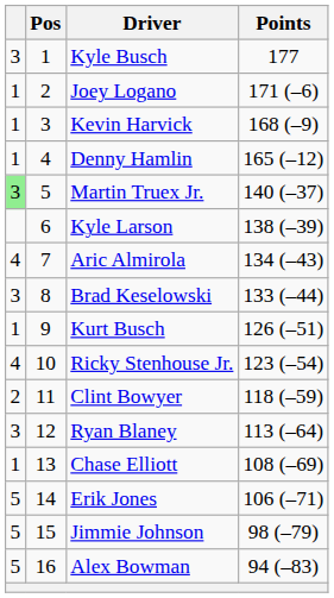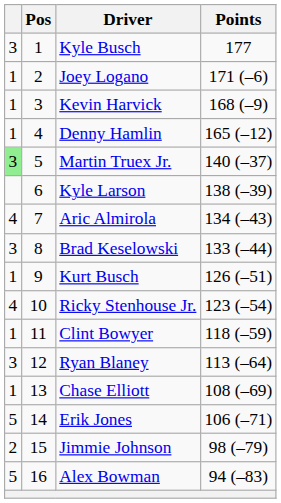 <table class="wikitable" style="font-size: 95%">
 <tr>
 <th></th>
 <th>Pos</th>
 <th>Driver</th>
 <th>Points</th>
 </tr>
 <tr>
 <td align="left"> 3</td>
 <td style="text-align:center;">1</td>
 <td><a href='#'>Kyle Busch</a></td>
 <td style="text-align:center;">177</td>
 </tr>
 <tr>
 <td align="left"> 1</td>
 <td style="text-align:center;">2</td>
 <td><a href='#'>Joey Logano</a></td>
 <td style="text-align:center;">171 (–6)</td>
 </tr>
 <tr>
 <td align="left"> 1</td>
 <td style="text-align:center;">3</td>
 <td><a href='#'>Kevin Harvick</a></td>
 <td style="text-align:center;">168 (–9)</td>
 </tr>
 <tr>
 <td align="left"> 1</td>
 <td style="text-align:center;">4</td>
 <td><a href='#'>Denny Hamlin</a></td>
 <td style="text-align:center;">165 (–12)</td>
 </tr>
 <tr>
 <td align="left" style="background: lightgreen;"> 3</td>
 <td style="text-align:center;">5</td>
 <td><a href='#'>Martin Truex Jr.</a></td>
 <td style="text-align:center;">140 (–37)</td>
 </tr>
 <tr>
 <td align="left"></td>
 <td style="text-align:center;">6</td>
 <td><a href='#'>Kyle Larson</a></td>
 <td style="text-align:center;">138 (–39)</td>
 </tr>
 <tr>
 <td align="left"> 4</td>
 <td style="text-align:center;">7</td>
 <td><a href='#'>Aric Almirola</a></td>
 <td style="text-align:center;">134 (–43)</td>
 </tr>
 <tr>
 <td align="left"> 3</td>
 <td style="text-align:center;">8</td>
 <td><a href='#'>Brad Keselowski</a></td>
 <td style="text-align:center;">133 (–44)</td>
 </tr>
 <tr>
 <td align="left"> 1</td>
 <td style="text-align:center;">9</td>
 <td><a href='#'>Kurt Busch</a></td>
 <td style="text-align:center;">126 (–51)</td>
 </tr>
 <tr>
 <td align="left"> 4</td>
 <td style="text-align:center;">10</td>
 <td><a href='#'>Ricky Stenhouse Jr.</a></td>
 <td style="text-align:center;">123 (–54)</td>
 </tr>
 <tr>
-<td align="left"> 2</td>
+<td align="left"> 1</td>
 <td style="text-align:center;">11</td>
 <td><a href='#'>Clint Bowyer</a></td>
 <td style="text-align:center;">118 (–59)</td>
 </tr>
 <tr>
 <td align="left"> 3</td>
 <td style="text-align:center;">12</td>
 <td><a href='#'>Ryan Blaney</a></td>
 <td style="text-align:center;">113 (–64)</td>
 </tr>
 <tr>
 <td align="left"> 1</td>
 <td style="text-align:center;">13</td>
 <td><a href='#'>Chase Elliott</a></td>
 <td style="text-align:center;">108 (–69)</td>
 </tr>
 <tr>
 <td align="left"> 5</td>
 <td style="text-align:center;">14</td>
 <td><a href='#'>Erik Jones</a></td>
 <td style="text-align:center;">106 (–71)</td>
 </tr>
 <tr>
-<td align="left"> 5</td>
+<td align="left"> 2</td>
 <td style="text-align:center;">15</td>
 <td><a href='#'>Jimmie Johnson</a></td>
 <td style="text-align:center;">98 (–79)</td>
 </tr>
 <tr>
 <td align="left"> 5</td>
 <td style="text-align:center;">16</td>
 <td><a href='#'>Alex Bowman</a></td>
 <td style="text-align:center;">94 (–83)</td>
 </tr>
 <tr class="sortbottom">
 <th colspan="9"></th>
 </tr>
 </table>
